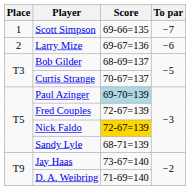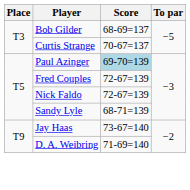 <table class="wikitable">
 <tr>
 <th>Place</th>
 <th>Player</th>
 <th>Score</th>
 <th>To par</th>
-</tr>
-<tr>
-<td align=center>1</td>
-<td> <a href='#'>Scott Simpson</a></td>
-<td align=center>69-66=135</td>
-<td align=center>−7</td>
-</tr>
-<tr>
-<td align=center>2</td>
-<td> <a href='#'>Larry Mize</a></td>
-<td align=center>69-67=136</td>
-<td align=center>−6</td>
 </tr>
 <tr>
 <td rowspan="2" align=center>T3</td>
 <td> <a href='#'>Bob Gilder</a></td>
 <td align=center>68-69=137</td>
 <td rowspan="2" align=center>−5</td>
 </tr>
 <tr>
 <td> <a href='#'>Curtis Strange</a></td>
 <td align=center>70-67=137</td>
 </tr>
 <tr>
 <td rowspan="4" align=center>T5</td>
 <td> <a href='#'>Paul Azinger</a></td>
 <td align=center style="background: lightblue;">69-70=139</td>
 <td rowspan="4" align=center>−3</td>
 </tr>
 <tr>
 <td> <a href='#'>Fred Couples</a></td>
 <td align=center>72-67=139</td>
 </tr>
 <tr>
 <td> <a href='#'>Nick Faldo</a></td>
-<td align=center style="background: gold;">72-67=139</td>
+<td align=center>72-67=139</td>
 </tr>
 <tr>
 <td> <a href='#'>Sandy Lyle</a></td>
 <td align=center>68-71=139</td>
 </tr>
 <tr>
 <td rowspan="2" align=center>T9</td>
 <td> <a href='#'>Jay Haas</a></td>
 <td align=center>73-67=140</td>
 <td rowspan="2" align=center>−2</td>
 </tr>
 <tr>
 <td> <a href='#'>D. A. Weibring</a></td>
 <td align=center>71-69=140</td>
 </tr>
 </table>
